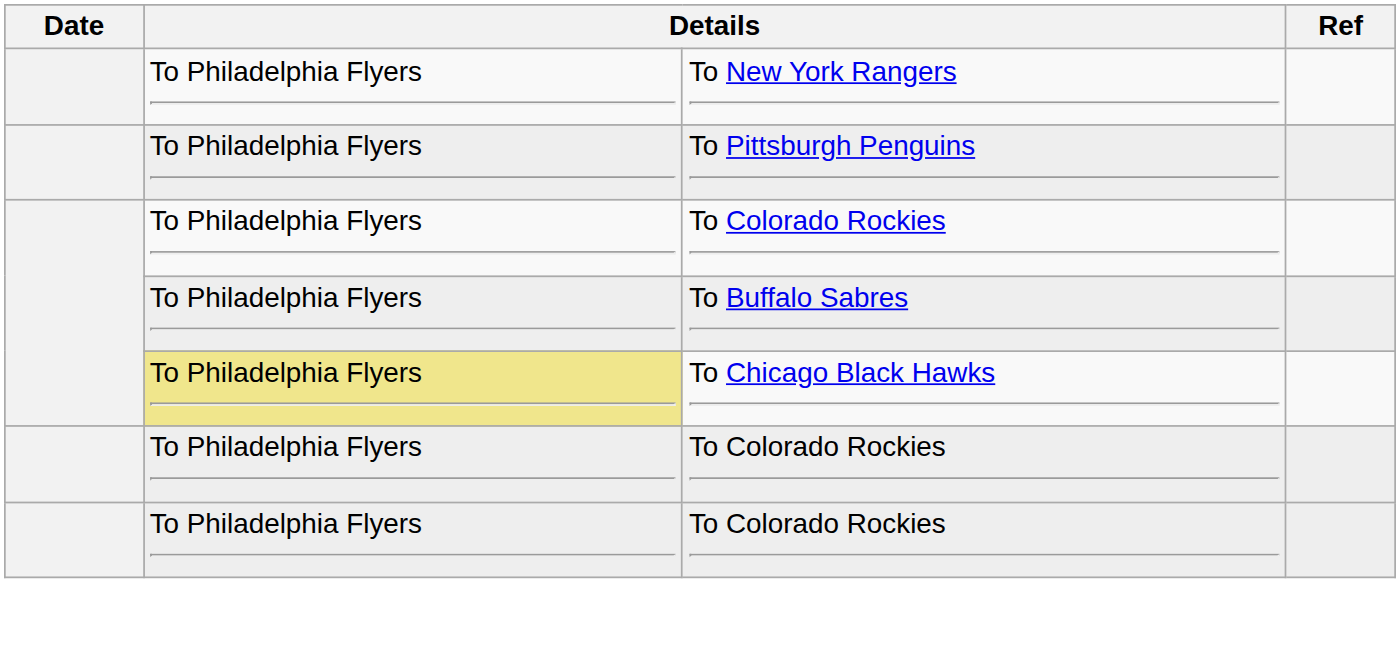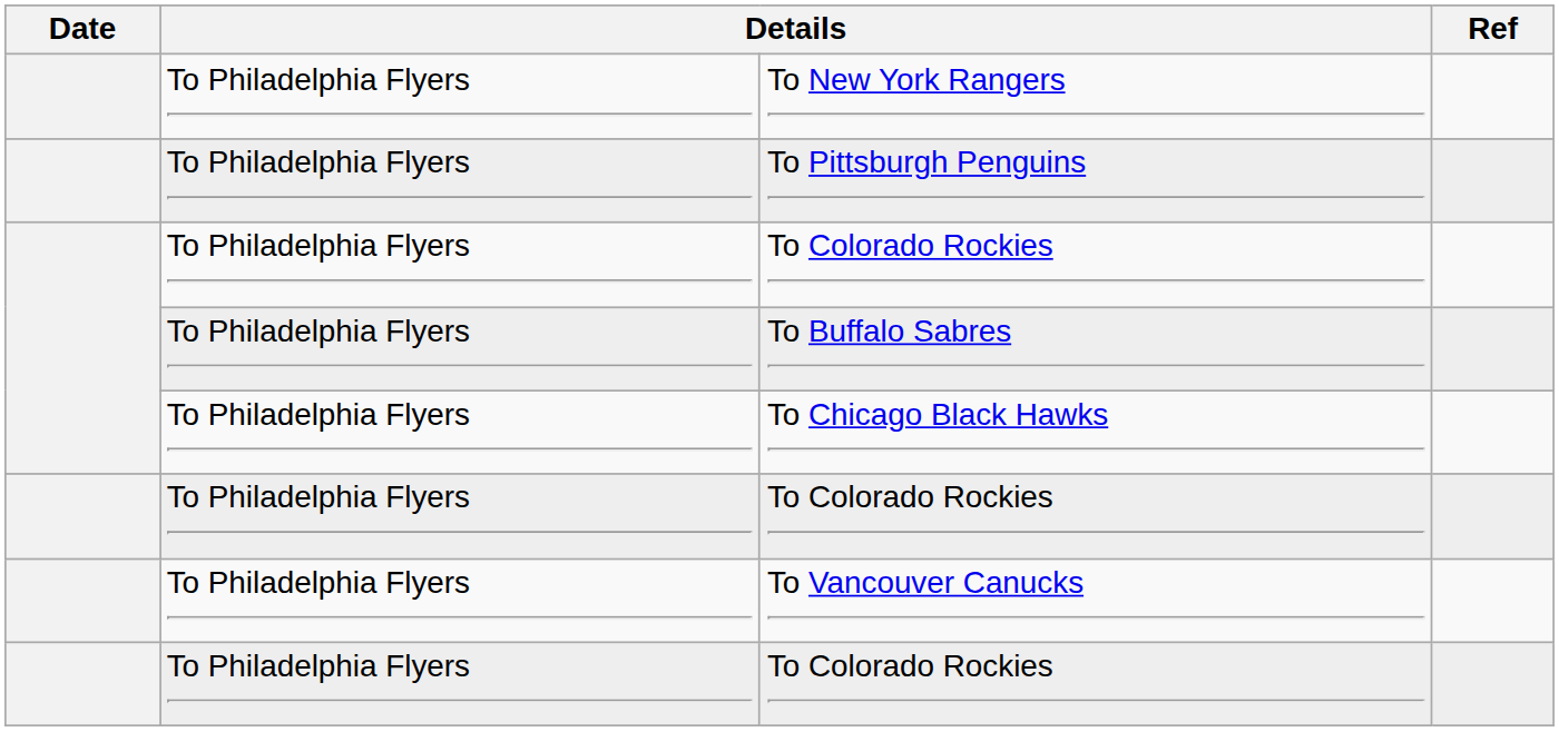 <table class="wikitable plainrowheaders" style="width: 50em;">
 <tr>
 <th scope="col">Date</th>
 <th scope="col" colspan="2">Details</th>
 <th scope="col">Ref</th>
 </tr>
 <tr>
 <th scope="row"></th>
 <td valign="top">To Philadelphia Flyers <hr></td>
 <td valign="top">To <a href='#'>New York Rangers</a> <hr></td>
 <td></td>
 </tr>
 <tr bgcolor="#eeeeee">
 <th scope="row"></th>
 <td valign="top">To Philadelphia Flyers <hr></td>
 <td valign="top">To <a href='#'>Pittsburgh Penguins</a> <hr></td>
 <td></td>
 </tr>
 <tr>
 <th scope="row" rowspan=3></th>
 <td valign="top">To Philadelphia Flyers <hr></td>
 <td valign="top">To <a href='#'>Colorado Rockies</a> <hr></td>
 <td></td>
 </tr>
 <tr bgcolor="#eeeeee">
 <td valign="top">To Philadelphia Flyers <hr></td>
 <td valign="top">To <a href='#'>Buffalo Sabres</a> <hr></td>
 <td></td>
 </tr>
 <tr>
-<td valign="top" style="background: khaki;">To Philadelphia Flyers <hr></td>
+<td valign="top">To Philadelphia Flyers <hr></td>
 <td valign="top">To <a href='#'>Chicago Black Hawks</a> <hr></td>
 <td></td>
 </tr>
 <tr bgcolor="#eeeeee">
 <th scope="row"></th>
 <td valign="top">To Philadelphia Flyers <hr> </td>
 <td valign="top">To Colorado Rockies<hr> </td>
 <td></td>
 </tr>
+<tr>
+<th scope="row"></th>
+<td valign="top">To Philadelphia Flyers <hr></td>
+<td valign="top">To <a href='#'>Vancouver Canucks</a> <hr></td>
+<td></td>
+</tr>
 <tr bgcolor="#eeeeee">
 <th scope="row"></th>
 <td valign="top">To Philadelphia Flyers <hr> </td>
 <td valign="top">To Colorado Rockies<hr> </td>
 <td></td>
 </tr>
 </table>
